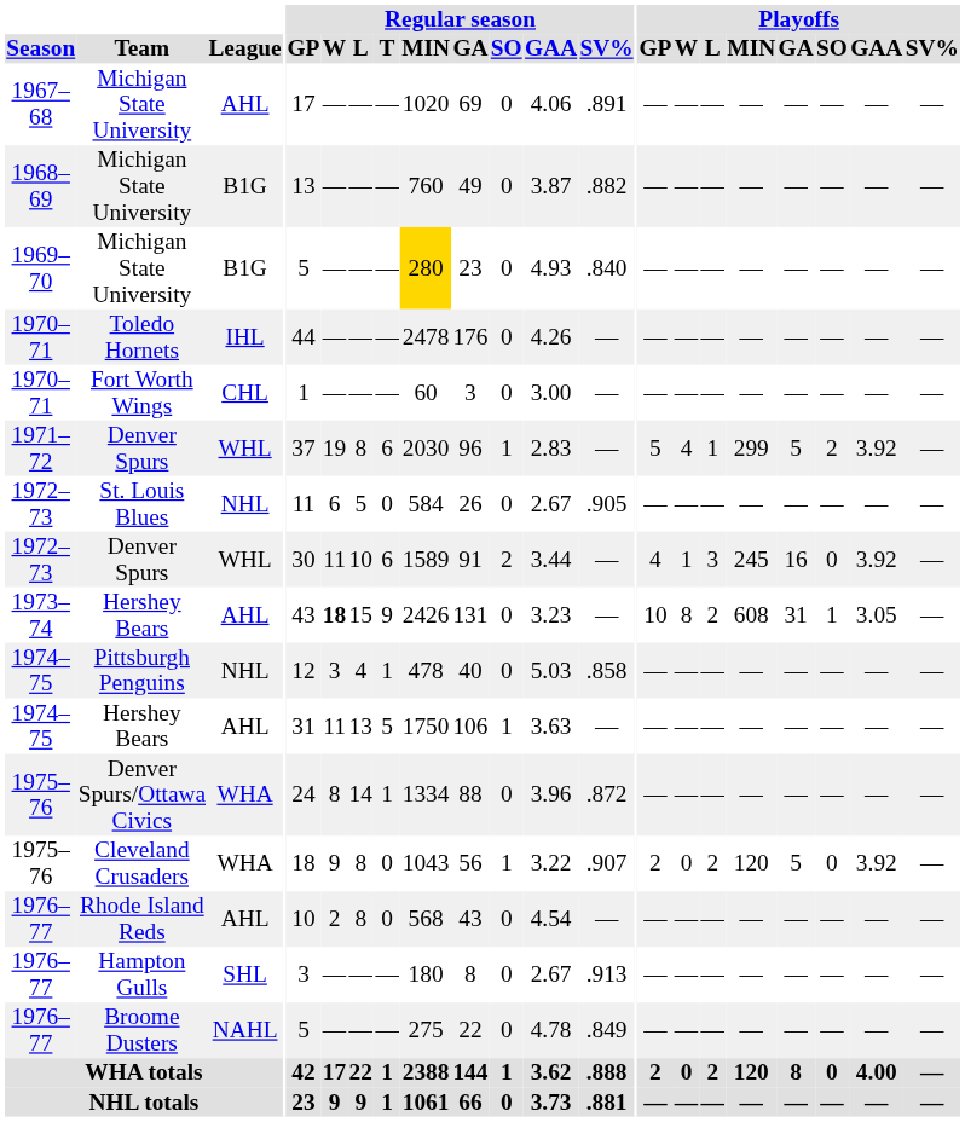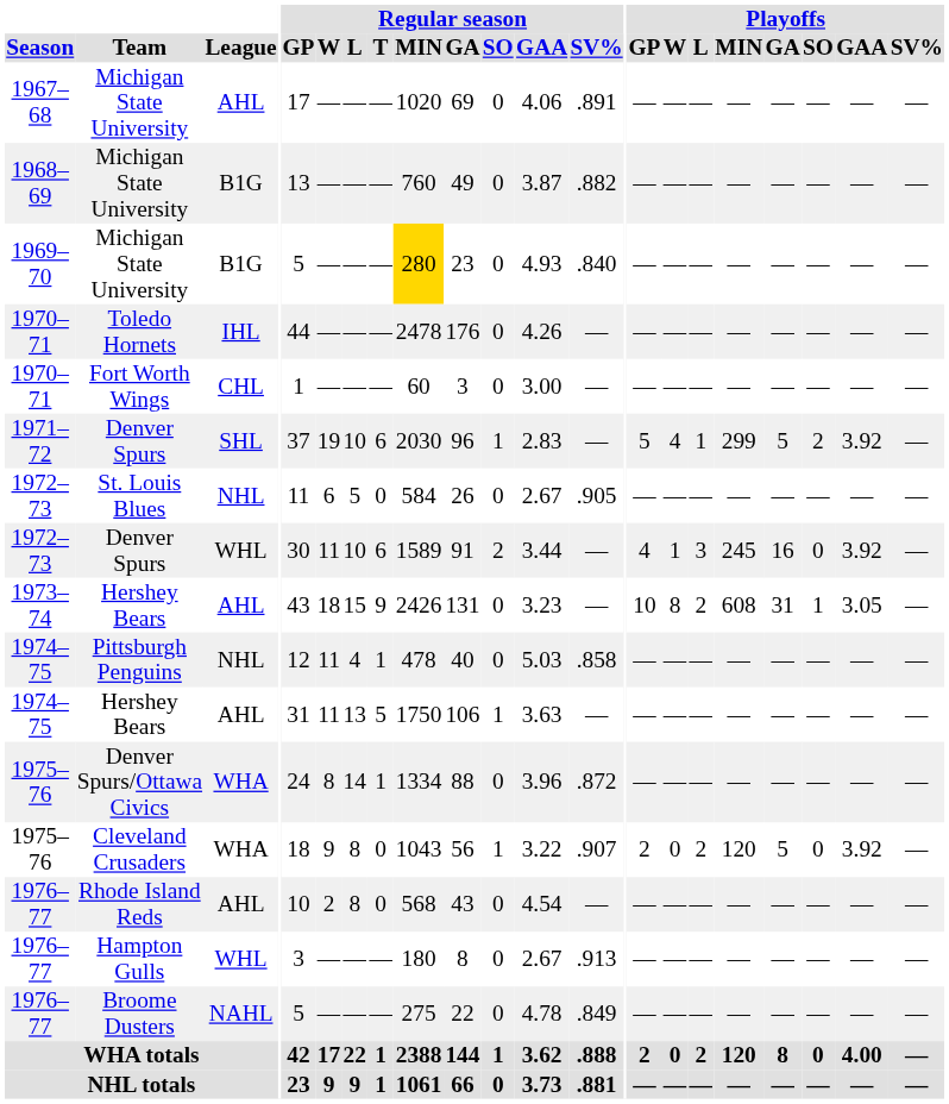 <table border="0" cellpadding="1" cellspacing="0" style="width:90%; text-align:center;">
 <tr bgcolor="#e0e0e0">
 <th colspan="3" bgcolor="#ffffff"></th>
 <th rowspan="99" bgcolor="#ffffff"></th>
 <th colspan="9" bgcolor="#e0e0e0"><a href='#'>Regular season</a></th>
 <th rowspan="99" bgcolor="#ffffff"></th>
 <th colspan="8" bgcolor="#e0e0e0"><a href='#'>Playoffs</a></th>
 </tr>
 <tr bgcolor="#e0e0e0">
 <th><a href='#'>Season</a></th>
 <th>Team</th>
 <th>League</th>
 <th>GP</th>
 <th>W</th>
 <th>L</th>
 <th>T</th>
 <th>MIN</th>
 <th>GA</th>
 <th><a href='#'>SO</a></th>
 <th><a href='#'>GAA</a></th>
 <th><a href='#'>SV%</a></th>
 <th>GP</th>
 <th>W</th>
 <th>L</th>
 <th>MIN</th>
 <th>GA</th>
 <th>SO</th>
 <th>GAA</th>
 <th>SV%</th>
 </tr>
 <tr>
 <td><a href='#'>1967–68</a></td>
 <td><a href='#'>Michigan State University</a></td>
 <td><a href='#'>AHL</a></td>
 <td>17</td>
 <td>—</td>
 <td>—</td>
 <td>—</td>
 <td>1020</td>
 <td>69</td>
 <td>0</td>
 <td>4.06</td>
 <td>.891</td>
 <td>—</td>
 <td>—</td>
 <td>—</td>
 <td>—</td>
 <td>—</td>
 <td>—</td>
 <td>—</td>
 <td>—</td>
 </tr>
 <tr bgcolor="#f0f0f0">
 <td><a href='#'>1968–69</a></td>
 <td>Michigan State University</td>
 <td>B1G</td>
 <td>13</td>
 <td>—</td>
 <td>—</td>
 <td>—</td>
 <td>760</td>
 <td>49</td>
 <td>0</td>
 <td>3.87</td>
 <td>.882</td>
 <td>—</td>
 <td>—</td>
 <td>—</td>
 <td>—</td>
 <td>—</td>
 <td>—</td>
 <td>—</td>
 <td>—</td>
 </tr>
 <tr>
 <td><a href='#'>1969–70</a></td>
 <td>Michigan State University</td>
 <td>B1G</td>
 <td>5</td>
 <td>—</td>
 <td>—</td>
 <td>—</td>
 <td style="background: gold;">280</td>
 <td>23</td>
 <td>0</td>
 <td>4.93</td>
 <td>.840</td>
 <td>—</td>
 <td>—</td>
 <td>—</td>
 <td>—</td>
 <td>—</td>
 <td>—</td>
 <td>—</td>
 <td>—</td>
 </tr>
 <tr bgcolor="#f0f0f0">
 <td><a href='#'>1970–71</a></td>
 <td><a href='#'>Toledo Hornets</a></td>
 <td><a href='#'>IHL</a></td>
 <td>44</td>
 <td>—</td>
 <td>—</td>
 <td>—</td>
 <td>2478</td>
 <td>176</td>
 <td>0</td>
 <td>4.26</td>
 <td>—</td>
 <td>—</td>
 <td>—</td>
 <td>—</td>
 <td>—</td>
 <td>—</td>
 <td>—</td>
 <td>—</td>
 <td>—</td>
 </tr>
 <tr>
 <td><a href='#'>1970–71</a></td>
 <td><a href='#'>Fort Worth Wings</a></td>
 <td><a href='#'>CHL</a></td>
 <td>1</td>
 <td>—</td>
 <td>—</td>
 <td>—</td>
 <td>60</td>
 <td>3</td>
 <td>0</td>
 <td>3.00</td>
 <td>—</td>
 <td>—</td>
 <td>—</td>
 <td>—</td>
 <td>—</td>
 <td>—</td>
 <td>—</td>
 <td>—</td>
 <td>—</td>
 </tr>
 <tr bgcolor="#f0f0f0">
 <td><a href='#'>1971–72</a></td>
 <td><a href='#'>Denver Spurs</a></td>
-<td><a href='#'>WHL</a></td>
+<td><a href='#'>SHL</a></td>
 <td>37</td>
 <td>19</td>
-<td>8</td>
+<td>10</td>
 <td>6</td>
 <td>2030</td>
 <td>96</td>
 <td>1</td>
 <td>2.83</td>
 <td>—</td>
 <td>5</td>
 <td>4</td>
 <td>1</td>
 <td>299</td>
 <td>5</td>
 <td>2</td>
 <td>3.92</td>
 <td>—</td>
 </tr>
 <tr>
 <td><a href='#'>1972–73</a></td>
 <td><a href='#'>St. Louis Blues</a></td>
 <td><a href='#'>NHL</a></td>
 <td>11</td>
 <td>6</td>
 <td>5</td>
 <td>0</td>
 <td>584</td>
 <td>26</td>
 <td>0</td>
 <td>2.67</td>
 <td>.905</td>
 <td>—</td>
 <td>—</td>
 <td>—</td>
 <td>—</td>
 <td>—</td>
 <td>—</td>
 <td>—</td>
 <td>—</td>
 </tr>
 <tr bgcolor="#f0f0f0">
 <td><a href='#'>1972–73</a></td>
 <td>Denver Spurs</td>
 <td>WHL</td>
 <td>30</td>
 <td>11</td>
 <td>10</td>
 <td>6</td>
 <td>1589</td>
 <td>91</td>
 <td>2</td>
 <td>3.44</td>
 <td>—</td>
 <td>4</td>
 <td>1</td>
 <td>3</td>
 <td>245</td>
 <td>16</td>
 <td>0</td>
 <td>3.92</td>
 <td>—</td>
 </tr>
 <tr>
 <td><a href='#'>1973–74</a></td>
 <td><a href='#'>Hershey Bears</a></td>
 <td><a href='#'>AHL</a></td>
 <td>43</td>
-<td><strong>18</strong></td>
+<td>18</td>
 <td>15</td>
 <td>9</td>
 <td>2426</td>
 <td>131</td>
 <td>0</td>
 <td>3.23</td>
 <td>—</td>
 <td>10</td>
 <td>8</td>
 <td>2</td>
 <td>608</td>
 <td>31</td>
 <td>1</td>
 <td>3.05</td>
 <td>—</td>
 </tr>
 <tr bgcolor="#f0f0f0">
 <td><a href='#'>1974–75</a></td>
 <td><a href='#'>Pittsburgh Penguins</a></td>
 <td>NHL</td>
 <td>12</td>
-<td>3</td>
+<td>11</td>
 <td>4</td>
 <td>1</td>
 <td>478</td>
 <td>40</td>
 <td>0</td>
 <td>5.03</td>
 <td>.858</td>
 <td>—</td>
 <td>—</td>
 <td>—</td>
 <td>—</td>
 <td>—</td>
 <td>—</td>
 <td>—</td>
 <td>—</td>
 </tr>
 <tr>
 <td><a href='#'>1974–75</a></td>
 <td>Hershey Bears</td>
 <td>AHL</td>
 <td>31</td>
 <td>11</td>
 <td>13</td>
 <td>5</td>
 <td>1750</td>
 <td>106</td>
 <td>1</td>
 <td>3.63</td>
 <td>—</td>
 <td>—</td>
 <td>—</td>
 <td>—</td>
 <td>—</td>
 <td>—</td>
 <td>—</td>
 <td>—</td>
 <td>—</td>
 </tr>
 <tr bgcolor="#f0f0f0">
 <td><a href='#'>1975–76</a></td>
 <td>Denver Spurs/<a href='#'>Ottawa Civics</a></td>
 <td><a href='#'>WHA</a></td>
 <td>24</td>
 <td>8</td>
 <td>14</td>
 <td>1</td>
 <td>1334</td>
 <td>88</td>
 <td>0</td>
 <td>3.96</td>
 <td>.872</td>
 <td>—</td>
 <td>—</td>
 <td>—</td>
 <td>—</td>
 <td>—</td>
 <td>—</td>
 <td>—</td>
 <td>—</td>
 </tr>
 <tr>
 <td>1975–76</td>
 <td><a href='#'>Cleveland Crusaders</a></td>
 <td>WHA</td>
 <td>18</td>
 <td>9</td>
 <td>8</td>
 <td>0</td>
 <td>1043</td>
 <td>56</td>
 <td>1</td>
 <td>3.22</td>
 <td>.907</td>
 <td>2</td>
 <td>0</td>
 <td>2</td>
 <td>120</td>
 <td>5</td>
 <td>0</td>
 <td>3.92</td>
 <td>—</td>
 </tr>
 <tr bgcolor="#f0f0f0">
 <td><a href='#'>1976–77</a></td>
 <td><a href='#'>Rhode Island Reds</a></td>
 <td>AHL</td>
 <td>10</td>
 <td>2</td>
 <td>8</td>
 <td>0</td>
 <td>568</td>
 <td>43</td>
 <td>0</td>
 <td>4.54</td>
 <td>—</td>
 <td>—</td>
 <td>—</td>
 <td>—</td>
 <td>—</td>
 <td>—</td>
 <td>—</td>
 <td>—</td>
 <td>—</td>
 </tr>
 <tr>
 <td><a href='#'>1976–77</a></td>
 <td><a href='#'>Hampton Gulls</a></td>
-<td><a href='#'>SHL</a></td>
+<td><a href='#'>WHL</a></td>
 <td>3</td>
 <td>—</td>
 <td>—</td>
 <td>—</td>
 <td>180</td>
 <td>8</td>
 <td>0</td>
 <td>2.67</td>
 <td>.913</td>
 <td>—</td>
 <td>—</td>
 <td>—</td>
 <td>—</td>
 <td>—</td>
 <td>—</td>
 <td>—</td>
 <td>—</td>
 </tr>
 <tr bgcolor="#f0f0f0">
 <td><a href='#'>1976–77</a></td>
 <td><a href='#'>Broome Dusters</a></td>
 <td><a href='#'>NAHL</a></td>
 <td>5</td>
 <td>—</td>
 <td>—</td>
 <td>—</td>
 <td>275</td>
 <td>22</td>
 <td>0</td>
 <td>4.78</td>
 <td>.849</td>
 <td>—</td>
 <td>—</td>
 <td>—</td>
 <td>—</td>
 <td>—</td>
 <td>—</td>
 <td>—</td>
 <td>—</td>
 </tr>
 <tr bgcolor="#e0e0e0">
 <th colspan=3>WHA totals</th>
 <th>42</th>
 <th>17</th>
 <th>22</th>
 <th>1</th>
 <th>2388</th>
 <th>144</th>
 <th>1</th>
 <th>3.62</th>
 <th>.888</th>
 <th>2</th>
 <th>0</th>
 <th>2</th>
 <th>120</th>
 <th>8</th>
 <th>0</th>
 <th>4.00</th>
 <th>—</th>
 </tr>
 <tr bgcolor="#e0e0e0">
 <th colspan=3>NHL totals</th>
 <th>23</th>
 <th>9</th>
 <th>9</th>
 <th>1</th>
 <th>1061</th>
 <th>66</th>
 <th>0</th>
 <th>3.73</th>
 <th>.881</th>
 <th>—</th>
 <th>—</th>
 <th>—</th>
 <th>—</th>
 <th>—</th>
 <th>—</th>
 <th>—</th>
 <th>—</th>
 </tr>
 </table>
